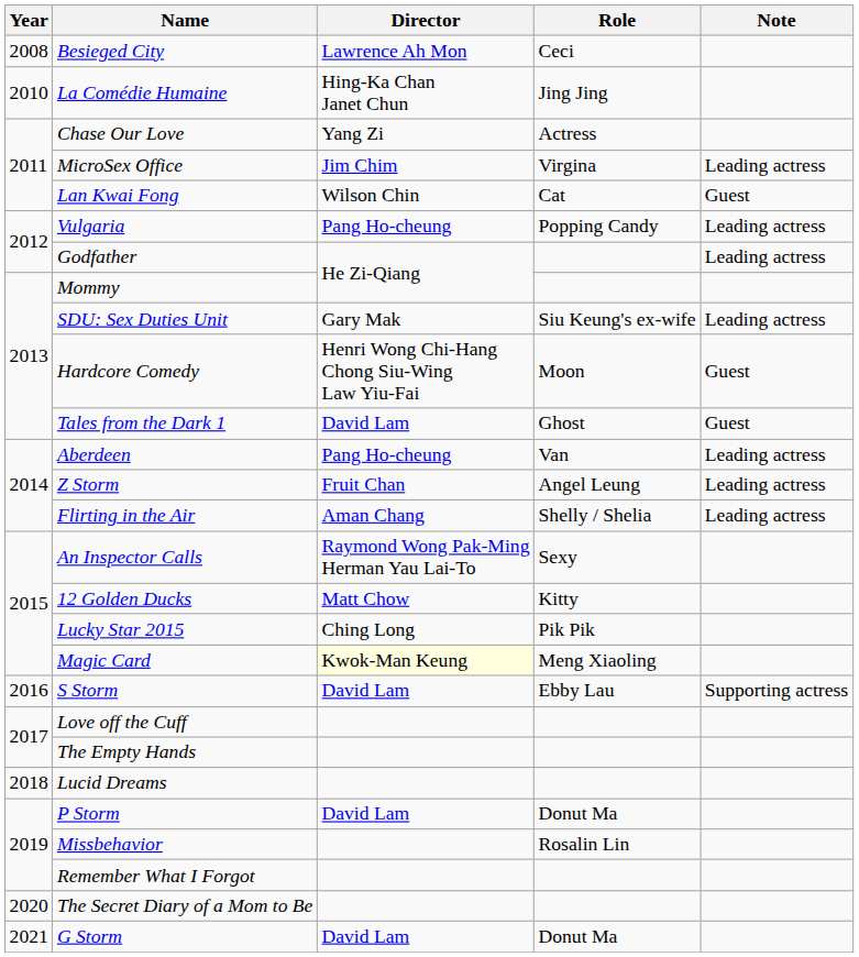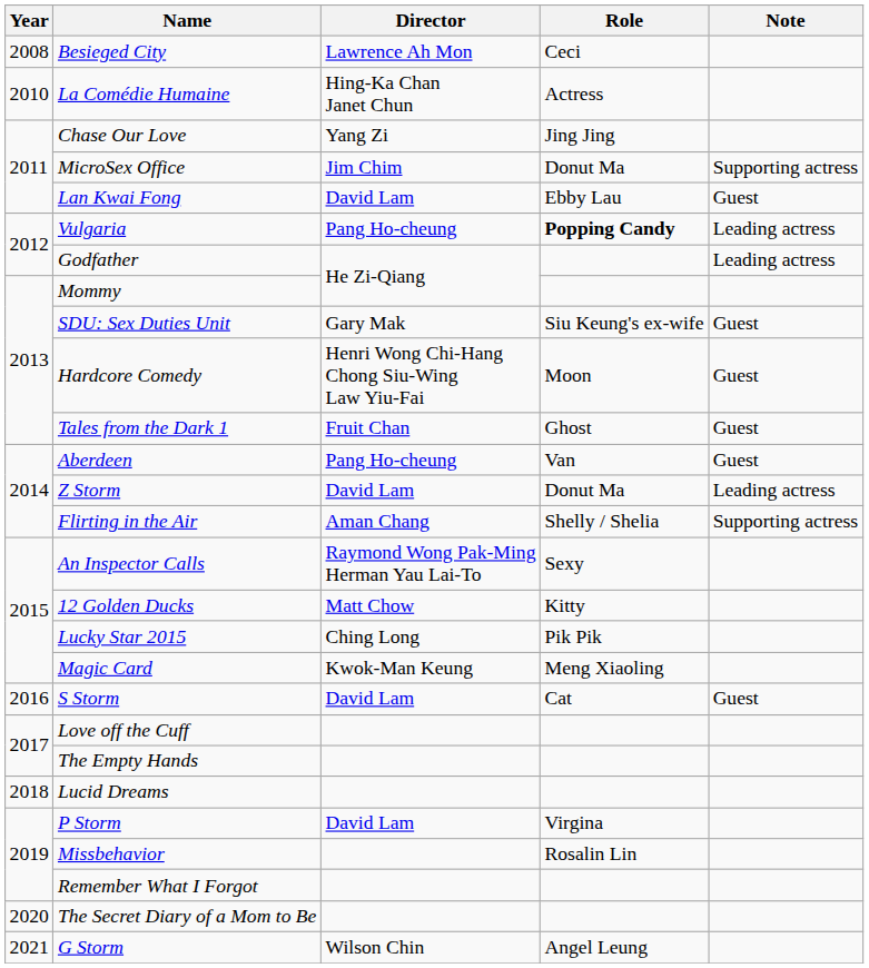 <table class="wikitable sortable">
 <tr>
 <th>Year</th>
 <th>Name</th>
 <th>Director</th>
 <th>Role</th>
 <th>Note</th>
 </tr>
 <tr>
 <td>2008</td>
 <td><em><a href='#'>Besieged City</a></em></td>
 <td><a href='#'>Lawrence Ah Mon</a></td>
 <td>Ceci</td>
 <td></td>
 </tr>
 <tr>
 <td>2010</td>
 <td><em><a href='#'>La Comédie Humaine</a></em></td>
 <td>Hing-Ka Chan <br> Janet Chun</td>
-<td>Jing Jing</td>
+<td>Actress</td>
 <td></td>
 </tr>
 <tr>
 <td rowspan="3">2011</td>
 <td><em>Chase Our Love</em></td>
 <td>Yang Zi</td>
-<td>Actress</td>
+<td>Jing Jing</td>
 <td></td>
 </tr>
 <tr>
 <td><em>MicroSex Office</em></td>
 <td><a href='#'>Jim Chim</a></td>
-<td>Virgina</td>
-<td>Leading actress</td>
+<td>Donut Ma</td>
+<td>Supporting actress</td>
 </tr>
 <tr>
 <td><em><a href='#'>Lan Kwai Fong</a></em></td>
-<td>Wilson Chin</td>
-<td>Cat</td>
+<td><a href='#'>David Lam</a></td>
+<td>Ebby Lau</td>
 <td>Guest</td>
 </tr>
 <tr>
 <td rowspan="2">2012</td>
 <td><em><a href='#'>Vulgaria</a></em></td>
 <td><a href='#'>Pang Ho-cheung</a></td>
-<td>Popping Candy</td>
+<td><strong>Popping Candy</strong></td>
 <td>Leading actress</td>
 </tr>
 <tr>
 <td><em>Godfather</em></td>
 <td rowspan="2">He Zi-Qiang</td>
 <td></td>
 <td>Leading actress</td>
 </tr>
 <tr>
 <td rowspan="4">2013</td>
 <td><em>Mommy</em></td>
 <td></td>
 <td></td>
 </tr>
 <tr>
 <td><em><a href='#'>SDU: Sex Duties Unit</a></em></td>
 <td>Gary Mak</td>
 <td>Siu Keung's ex-wife</td>
-<td>Leading actress</td>
+<td>Guest</td>
 </tr>
 <tr>
 <td><em>Hardcore Comedy</em></td>
 <td>Henri Wong Chi-Hang <br> Chong Siu-Wing <br> Law Yiu-Fai</td>
 <td>Moon</td>
 <td>Guest</td>
 </tr>
 <tr>
 <td><em><a href='#'>Tales from the Dark 1</a></em></td>
-<td><a href='#'>David Lam</a></td>
+<td><a href='#'>Fruit Chan</a></td>
 <td>Ghost</td>
 <td>Guest</td>
 </tr>
 <tr>
 <td rowspan="3">2014</td>
 <td><em><a href='#'>Aberdeen</a></em></td>
 <td><a href='#'>Pang Ho-cheung</a></td>
 <td>Van</td>
-<td>Leading actress</td>
+<td>Guest</td>
 </tr>
 <tr>
 <td><em><a href='#'>Z Storm</a></em></td>
-<td><a href='#'>Fruit Chan</a></td>
-<td>Angel Leung</td>
+<td><a href='#'>David Lam</a></td>
+<td>Donut Ma</td>
 <td>Leading actress</td>
 </tr>
 <tr>
 <td><em><a href='#'>Flirting in the Air</a></em></td>
 <td><a href='#'>Aman Chang</a></td>
 <td>Shelly / Shelia</td>
-<td>Leading actress</td>
+<td>Supporting actress</td>
 </tr>
 <tr>
 <td rowspan="4">2015</td>
 <td><em><a href='#'>An Inspector Calls</a></em></td>
 <td><a href='#'>Raymond Wong Pak-Ming</a> <br> Herman Yau Lai-To</td>
 <td>Sexy</td>
 <td></td>
 </tr>
 <tr>
 <td><em><a href='#'>12 Golden Ducks</a></em></td>
 <td><a href='#'>Matt Chow</a></td>
 <td>Kitty</td>
 <td></td>
 </tr>
 <tr>
 <td><em><a href='#'>Lucky Star 2015</a></em></td>
 <td>Ching Long</td>
 <td>Pik Pik</td>
 <td></td>
 </tr>
 <tr>
 <td><em><a href='#'>Magic Card</a></em></td>
-<td style="background: lightyellow;">Kwok-Man Keung</td>
+<td>Kwok-Man Keung</td>
 <td>Meng Xiaoling</td>
 <td></td>
 </tr>
 <tr>
 <td>2016</td>
 <td><em><a href='#'>S Storm</a></em></td>
 <td><a href='#'>David Lam</a></td>
-<td>Ebby Lau</td>
-<td>Supporting actress</td>
+<td>Cat</td>
+<td>Guest</td>
 </tr>
 <tr>
 <td rowspan="2">2017</td>
 <td><em>Love off the Cuff</em></td>
 <td></td>
 <td></td>
 <td></td>
 </tr>
 <tr>
 <td><em>The Empty Hands</em></td>
 <td></td>
 <td></td>
 <td></td>
 </tr>
 <tr>
 <td>2018</td>
 <td><em>Lucid Dreams</em></td>
 <td></td>
 <td></td>
 <td></td>
 </tr>
 <tr>
 <td rowspan="3">2019</td>
 <td><em><a href='#'>P Storm</a></em></td>
 <td><a href='#'>David Lam</a></td>
-<td>Donut Ma</td>
+<td>Virgina</td>
 <td></td>
 </tr>
 <tr>
 <td><em><a href='#'>Missbehavior</a></em></td>
 <td></td>
 <td>Rosalin Lin</td>
 <td></td>
 </tr>
 <tr>
 <td><em>Remember What I Forgot</em></td>
 <td></td>
 <td></td>
 <td></td>
 </tr>
 <tr>
 <td>2020</td>
 <td><em>The Secret Diary of a Mom to Be</em></td>
 <td></td>
 <td></td>
 <td></td>
 </tr>
 <tr>
 <td>2021</td>
 <td><em><a href='#'>G Storm</a></em></td>
-<td><a href='#'>David Lam</a></td>
-<td>Donut Ma</td>
+<td>Wilson Chin</td>
+<td>Angel Leung</td>
 <td></td>
 </tr>
 </table>
